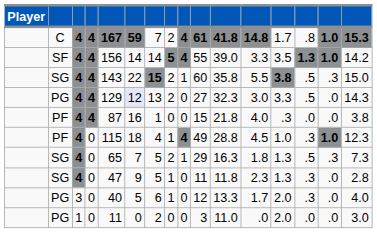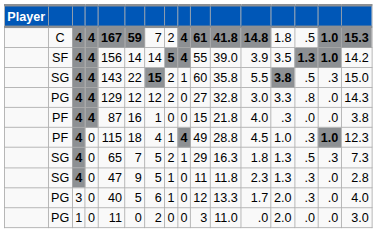 <table class="wikitable sortable" style="font-size: 95%; text-align:right;">
 <tr>
 <th style="background:#0057B7; color:#FFFFFF; border-top:#8D9093 3px solid; border-bottom:#8D9093 3px solid;">Player</th>
 <th style="background:#0057B7; color:#FFFFFF; border-top:#8D9093 3px solid; border-bottom:#8D9093 3px solid;"></th>
 <th style="background:#0057B7; color:#FFFFFF; border-top:#8D9093 3px solid; border-bottom:#8D9093 3px solid;"></th>
 <th style="background:#0057B7; color:#FFFFFF; border-top:#8D9093 3px solid; border-bottom:#8D9093 3px solid;"></th>
 <th style="background:#0057B7; color:#FFFFFF; border-top:#8D9093 3px solid; border-bottom:#8D9093 3px solid;"></th>
 <th style="background:#0057B7; color:#FFFFFF; border-top:#8D9093 3px solid; border-bottom:#8D9093 3px solid;"></th>
 <th style="background:#0057B7; color:#FFFFFF; border-top:#8D9093 3px solid; border-bottom:#8D9093 3px solid;"></th>
 <th style="background:#0057B7; color:#FFFFFF; border-top:#8D9093 3px solid; border-bottom:#8D9093 3px solid;"></th>
 <th style="background:#0057B7; color:#FFFFFF; border-top:#8D9093 3px solid; border-bottom:#8D9093 3px solid;"></th>
 <th style="background:#0057B7; color:#FFFFFF; border-top:#8D9093 3px solid; border-bottom:#8D9093 3px solid;"></th>
 <th style="background:#0057B7; color:#FFFFFF; border-top:#8D9093 3px solid; border-bottom:#8D9093 3px solid;"></th>
 <th style="background:#0057B7; color:#FFFFFF; border-top:#8D9093 3px solid; border-bottom:#8D9093 3px solid;"></th>
 <th style="background:#0057B7; color:#FFFFFF; border-top:#8D9093 3px solid; border-bottom:#8D9093 3px solid;"></th>
 <th style="background:#0057B7; color:#FFFFFF; border-top:#8D9093 3px solid; border-bottom:#8D9093 3px solid;"></th>
 <th style="background:#0057B7; color:#FFFFFF; border-top:#8D9093 3px solid; border-bottom:#8D9093 3px solid;"></th>
 <th style="background:#0057B7; color:#FFFFFF; border-top:#8D9093 3px solid; border-bottom:#8D9093 3px solid;"></th>
 </tr>
 <tr>
 <td style="text-align:left;"></td>
 <td style="text-align:center;">C</td>
 <td style="background:#8D9093; color:#010101;"><strong>4</strong></td>
 <td style="background:#8D9093; color:#010101;"><strong>4</strong></td>
 <td style="background:#8D9093; color:#010101;"><strong>167</strong></td>
 <td style="background:#8D9093; color:#010101;"><strong>59</strong></td>
 <td>7</td>
 <td>2</td>
 <td style="background:#8D9093; color:#010101;"><strong>4</strong></td>
 <td style="background:#8D9093; color:#010101;"><strong>61</strong></td>
 <td style="background:#8D9093; color:#010101;"><strong>41.8</strong></td>
 <td style="background:#8D9093; color:#010101;"><strong>14.8</strong></td>
-<td>1.7</td>
-<td>.8</td>
+<td>1.8</td>
+<td>.5</td>
 <td style="background:#8D9093; color:#010101;"><strong>1.0</strong></td>
 <td style="background:#8D9093; color:#010101;"><strong>15.3</strong></td>
 </tr>
 <tr>
 <td style="text-align:left;"></td>
 <td style="text-align:center;">SF</td>
 <td style="background:#8D9093; color:#010101;"><strong>4</strong></td>
 <td style="background:#8D9093; color:#010101;"><strong>4</strong></td>
 <td>156</td>
 <td>14</td>
 <td>14</td>
 <td style="background:#8D9093; color:#010101;"><strong>5</strong></td>
 <td style="background:#8D9093; color:#010101;"><strong>4</strong></td>
 <td>55</td>
 <td>39.0</td>
-<td>3.3</td>
+<td>3.9</td>
 <td>3.5</td>
 <td style="background:#8D9093; color:#010101;"><strong>1.3</strong></td>
 <td style="background:#8D9093; color:#010101;"><strong>1.0</strong></td>
 <td>14.2</td>
 </tr>
 <tr>
 <td style="text-align:left;"></td>
 <td style="text-align:center;">SG</td>
 <td style="background:#8D9093; color:#010101;"><strong>4</strong></td>
 <td style="background:#8D9093; color:#010101;"><strong>4</strong></td>
 <td>143</td>
 <td>22</td>
 <td style="background:#8D9093; color:#010101;"><strong>15</strong></td>
 <td>2</td>
 <td>1</td>
 <td>60</td>
 <td>35.8</td>
 <td>5.5</td>
 <td style="background:#8D9093; color:#010101;"><strong>3.8</strong></td>
 <td>.5</td>
 <td>.3</td>
 <td>15.0</td>
 </tr>
 <tr>
 <td style="text-align:left;"></td>
 <td style="text-align:center;">PG</td>
 <td style="background:#8D9093; color:#010101;"><strong>4</strong></td>
 <td style="background:#8D9093; color:#010101;"><strong>4</strong></td>
 <td>129</td>
-<td style="background: lavender;">12</td>
-<td>13</td>
+<td>12</td>
+<td>12</td>
 <td>2</td>
 <td>0</td>
 <td>27</td>
-<td>32.3</td>
+<td>32.8</td>
 <td>3.0</td>
 <td>3.3</td>
-<td>.5</td>
+<td>.8</td>
 <td>.0</td>
 <td>14.3</td>
 </tr>
 <tr>
 <td style="text-align:left;"></td>
 <td style="text-align:center;">PF</td>
 <td style="background:#8D9093; color:#010101;"><strong>4</strong></td>
 <td style="background:#8D9093; color:#010101;"><strong>4</strong></td>
 <td>87</td>
 <td>16</td>
 <td>1</td>
 <td>0</td>
 <td>0</td>
 <td>15</td>
 <td>21.8</td>
 <td>4.0</td>
 <td>.3</td>
 <td>.0</td>
 <td>.0</td>
 <td>3.8</td>
 </tr>
 <tr>
 <td style="text-align:left;"></td>
 <td style="text-align:center;">PF</td>
 <td style="background:#8D9093; color:#010101;"><strong>4</strong></td>
 <td>0</td>
 <td>115</td>
 <td>18</td>
 <td>4</td>
 <td>1</td>
 <td style="background:#8D9093; color:#010101;"><strong>4</strong></td>
 <td>49</td>
 <td>28.8</td>
 <td>4.5</td>
 <td>1.0</td>
 <td>.3</td>
 <td style="background:#8D9093; color:#010101;"><strong>1.0</strong></td>
 <td>12.3</td>
 </tr>
 <tr>
 <td style="text-align:left;"></td>
 <td style="text-align:center;">SG</td>
 <td style="background:#8D9093; color:#010101;"><strong>4</strong></td>
 <td>0</td>
 <td>65</td>
 <td>7</td>
 <td>5</td>
 <td>2</td>
 <td>1</td>
 <td>29</td>
 <td>16.3</td>
 <td>1.8</td>
 <td>1.3</td>
 <td>.5</td>
 <td>.3</td>
 <td>7.3</td>
 </tr>
 <tr>
 <td style="text-align:left;"></td>
 <td style="text-align:center;">SG</td>
 <td style="background:#8D9093; color:#010101;"><strong>4</strong></td>
 <td>0</td>
 <td>47</td>
 <td>9</td>
 <td>5</td>
 <td>1</td>
 <td>0</td>
 <td>11</td>
 <td>11.8</td>
 <td>2.3</td>
 <td>1.3</td>
 <td>.3</td>
 <td>.0</td>
 <td>2.8</td>
 </tr>
 <tr>
 <td style="text-align:left;"></td>
 <td style="text-align:center;">PG</td>
 <td>3</td>
 <td>0</td>
 <td>40</td>
 <td>5</td>
 <td>6</td>
 <td>1</td>
 <td>0</td>
 <td>12</td>
 <td>13.3</td>
 <td>1.7</td>
 <td>2.0</td>
 <td>.3</td>
 <td>.0</td>
 <td>4.0</td>
 </tr>
 <tr>
 <td style="text-align:left;"></td>
 <td style="text-align:center;">PG</td>
 <td>1</td>
 <td>0</td>
 <td>11</td>
 <td>0</td>
 <td>2</td>
 <td>0</td>
 <td>0</td>
 <td>3</td>
 <td>11.0</td>
 <td>.0</td>
 <td>2.0</td>
 <td>.0</td>
 <td>.0</td>
 <td>3.0</td>
 </tr>
 </table>
